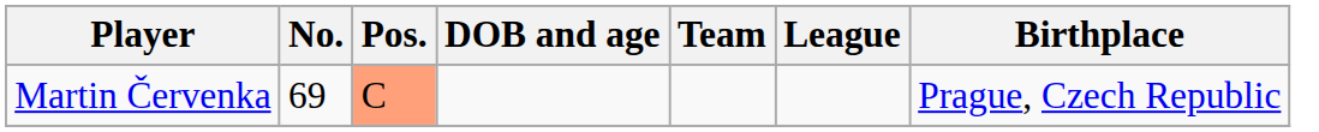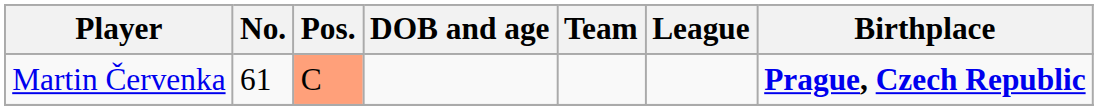 <table class="wikitable sortable">
 <tr>
 <th>Player</th>
 <th>No.</th>
 <th>Pos.</th>
 <th>DOB and age</th>
 <th>Team</th>
 <th>League</th>
 <th>Birthplace</th>
 </tr>
 <tr>
 <td><a href='#'>Martin Červenka</a></td>
-<td>69</td>
+<td>61</td>
 <td style="background: lightsalmon;">C</td>
 <td></td>
 <td></td>
 <td></td>
-<td><a href='#'>Prague</a>, <a href='#'>Czech Republic</a></td>
+<td><strong><a href='#'>Prague</a>, <a href='#'>Czech Republic</a></strong></td>
 </tr>
 <tr>
 </tr>
 </table>
